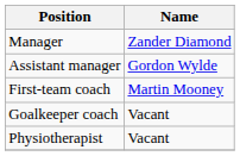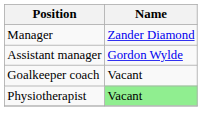 <table class="wikitable">
 <tr>
 <th>Position</th>
 <th>Name</th>
 </tr>
 <tr>
 <td>Manager</td>
 <td><a href='#'>Zander Diamond</a></td>
 </tr>
 <tr>
 <td>Assistant manager</td>
 <td><a href='#'>Gordon Wylde</a></td>
 </tr>
 <tr>
-<td>First-team coach</td>
-<td><a href='#'>Martin Mooney</a></td>
-</tr>
-<tr>
 <td>Goalkeeper coach</td>
 <td>Vacant</td>
 </tr>
 <tr>
 <td>Physiotherapist</td>
-<td>Vacant</td>
+<td style="background: lightgreen;">Vacant</td>
 </tr>
 <tr>
 </tr>
 </table>
